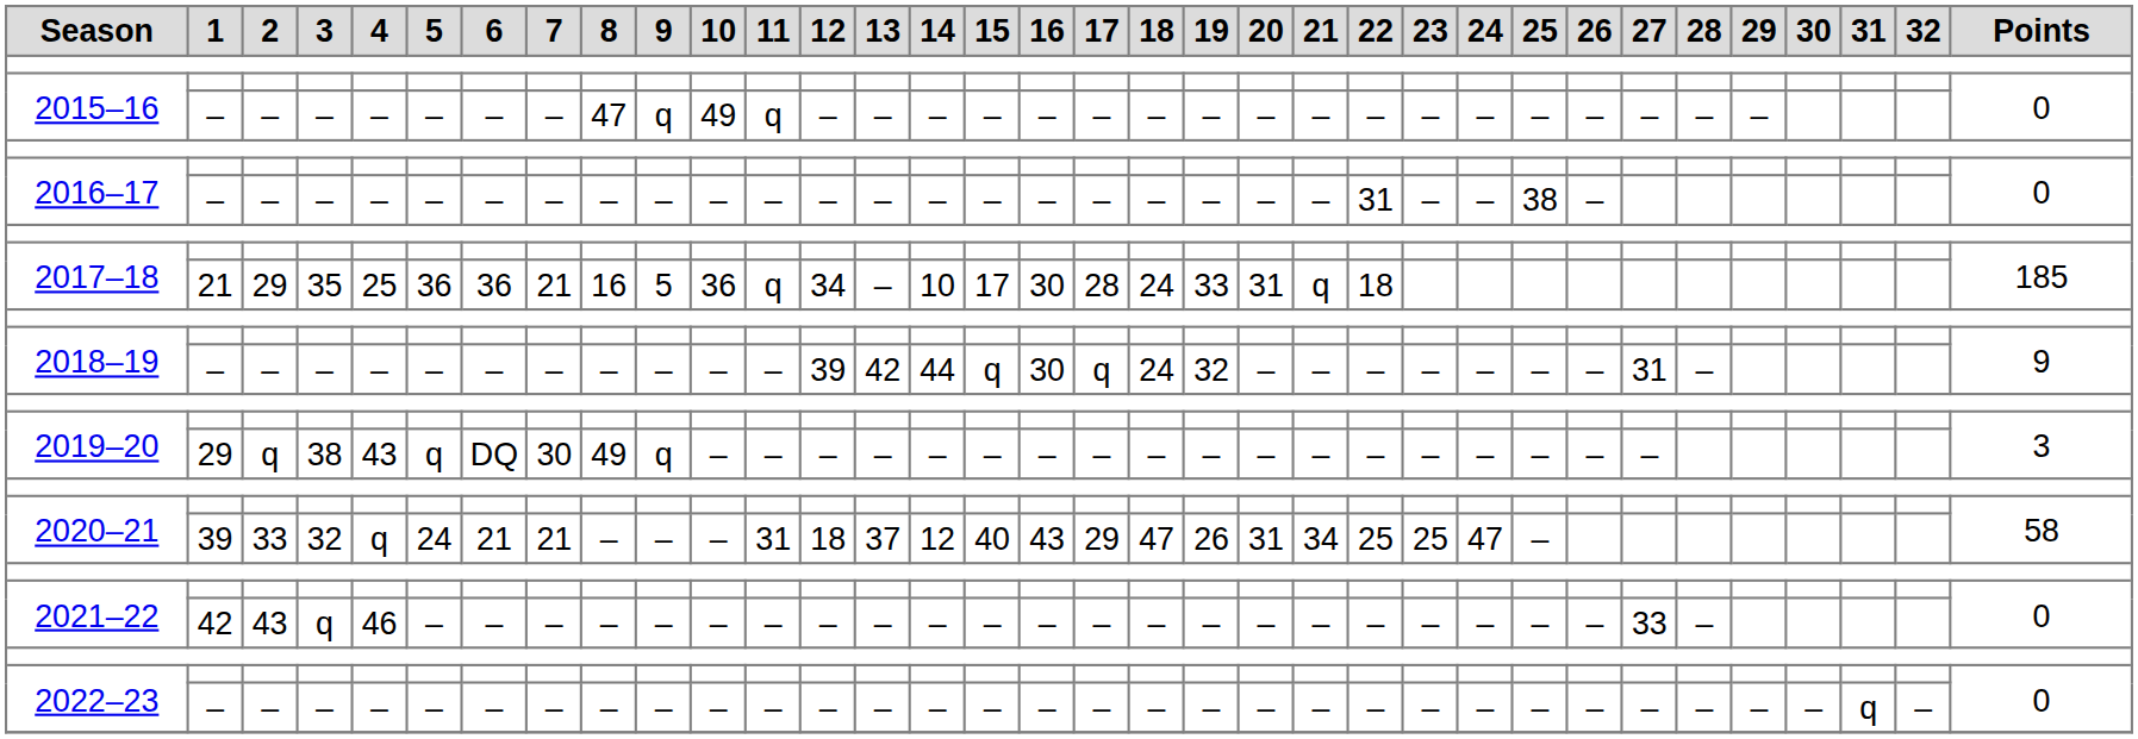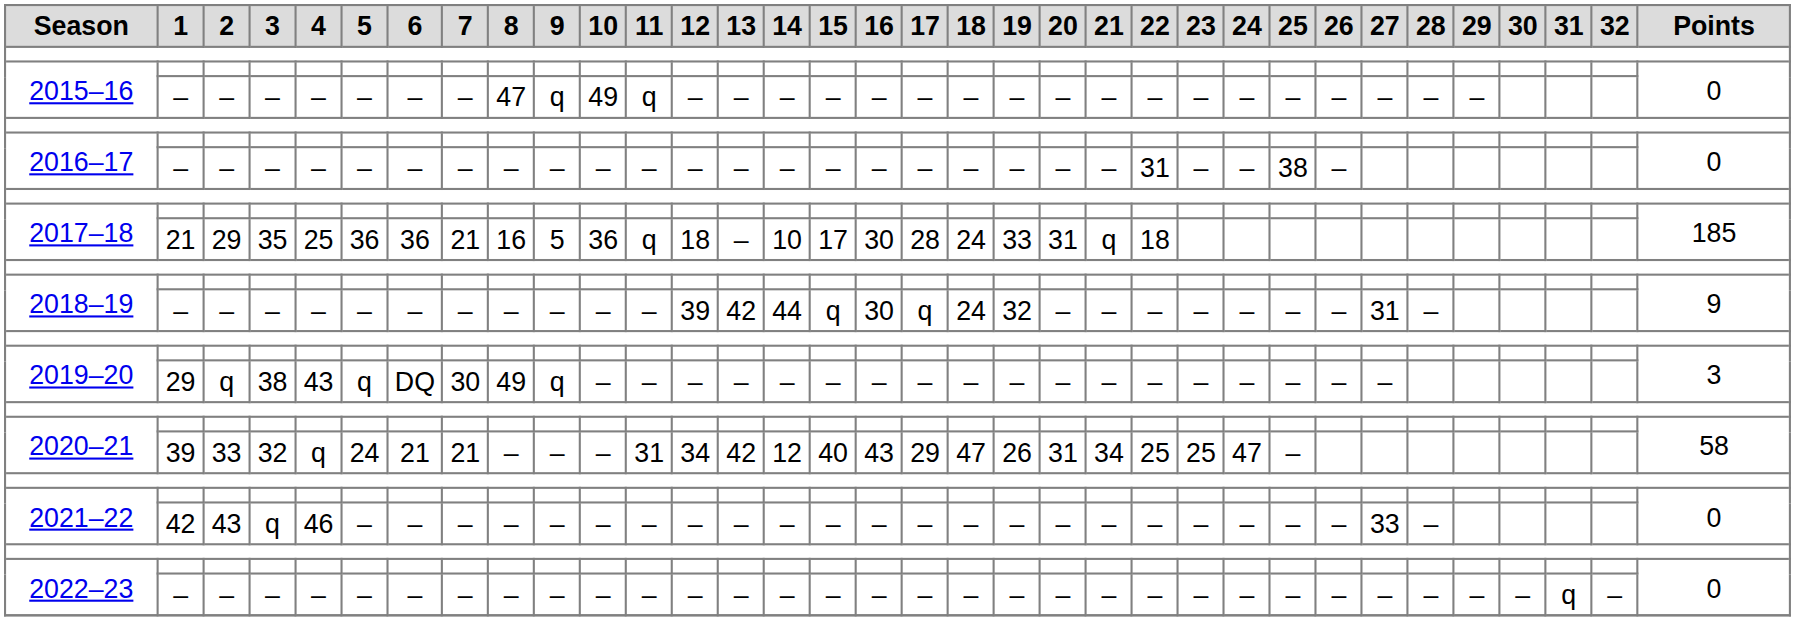 <table cellpadding="3" cellspacing="0" border="1" style="background:#fff; font-size:80%; line-height:13px; border:gray solid 1px; border-collapse:collapse;">
 <tr style="background:#ccc; text-align:center;">
 <td style="background:#DCDCDC;" width=65px><strong>Season</strong></td>
 <td style="background:#DCDCDC;" width=15px><strong>1</strong></td>
 <td style="background:#DCDCDC;" width=15px><strong>2</strong></td>
 <td style="background:#DCDCDC;" width=15px><strong>3</strong></td>
 <td style="background:#DCDCDC;" width=15px><strong>4</strong></td>
 <td style="background:#DCDCDC;" width=15px><strong>5</strong></td>
 <td style="background:#DCDCDC;" width=15px><strong>6</strong></td>
 <td style="background:#DCDCDC;" width=15px><strong>7</strong></td>
 <td style="background:#DCDCDC;" width=15px><strong>8</strong></td>
 <td style="background:#DCDCDC;" width=15px><strong>9</strong></td>
 <td style="background:#DCDCDC;" width=15px><strong>10</strong></td>
 <td style="background:#DCDCDC;" width=15px><strong>11</strong></td>
 <td style="background:#DCDCDC;" width=15px><strong>12</strong></td>
 <td style="background:#DCDCDC;" width=15px><strong>13</strong></td>
 <td style="background:#DCDCDC;" width=15px><strong>14</strong></td>
 <td style="background:#DCDCDC;" width=15px><strong>15</strong></td>
 <td style="background:#DCDCDC;" width=15px><strong>16</strong></td>
 <td style="background:#DCDCDC;" width=15px><strong>17</strong></td>
 <td style="background:#DCDCDC;" width=15px><strong>18</strong></td>
 <td style="background:#DCDCDC;" width=15px><strong>19</strong></td>
 <td style="background:#DCDCDC;" width=15px><strong>20</strong></td>
 <td style="background:#DCDCDC;" width=15px><strong>21</strong></td>
 <td style="background:#DCDCDC;" width=15px><strong>22</strong></td>
 <td style="background:#DCDCDC;" width=15px><strong>23</strong></td>
 <td style="background:#DCDCDC;" width=15px><strong>24</strong></td>
 <td style="background:#DCDCDC;" width=15px><strong>25</strong></td>
 <td style="background:#DCDCDC;" width=15px><strong>26</strong></td>
 <td style="background:#DCDCDC;" width=15px><strong>27</strong></td>
 <td style="background:#DCDCDC;" width=15px><strong>28</strong></td>
 <td style="background:#DCDCDC;" width=15px><strong>29</strong></td>
 <td style="background:#DCDCDC;" width=15px><strong>30</strong></td>
 <td style="background:#DCDCDC;" width=15px><strong>31</strong></td>
 <td style="background:#DCDCDC;" width=15px><strong>32</strong></td>
 <td style="background:#DCDCDC;" width=30px><strong>Points</strong></td>
 </tr>
 <tr>
 <td colspan=34></td>
 </tr>
 <tr align=center>
 <td rowspan=2 width=66px><a href='#'>2015–16</a></td>
 <th></th>
 <th></th>
 <th></th>
 <th></th>
 <th></th>
 <th></th>
 <th></th>
 <th></th>
 <th></th>
 <th></th>
 <th></th>
 <th></th>
 <th></th>
 <th></th>
 <th></th>
 <th></th>
 <th></th>
 <th></th>
 <th></th>
 <th></th>
 <th></th>
 <th></th>
 <th></th>
 <th></th>
 <th></th>
 <th></th>
 <th></th>
 <th></th>
 <th></th>
 <th></th>
 <th></th>
 <th></th>
 <td rowspan=2 width=66px>0</td>
 </tr>
 <tr align=center>
 <td>–</td>
 <td>–</td>
 <td>–</td>
 <td>–</td>
 <td>–</td>
 <td>–</td>
 <td>–</td>
 <td>47</td>
 <td>q</td>
 <td>49</td>
 <td>q</td>
 <td>–</td>
 <td>–</td>
 <td>–</td>
 <td>–</td>
 <td>–</td>
 <td>–</td>
 <td>–</td>
 <td>–</td>
 <td>–</td>
 <td>–</td>
 <td>–</td>
 <td>–</td>
 <td>–</td>
 <td>–</td>
 <td>–</td>
 <td>–</td>
 <td>–</td>
 <td>–</td>
 <td></td>
 <td></td>
 <td></td>
 </tr>
 <tr>
 <td colspan=34></td>
 </tr>
 <tr align=center>
 <td rowspan=2 width=66px><a href='#'>2016–17</a></td>
 <th></th>
 <th></th>
 <th></th>
 <th></th>
 <th></th>
 <th></th>
 <th></th>
 <th></th>
 <th></th>
 <th></th>
 <th></th>
 <th></th>
 <th></th>
 <th></th>
 <th></th>
 <th></th>
 <th></th>
 <th></th>
 <th></th>
 <th></th>
 <th></th>
 <th></th>
 <th></th>
 <th></th>
 <th></th>
 <th></th>
 <th></th>
 <th></th>
 <th></th>
 <th></th>
 <th></th>
 <th></th>
 <td rowspan=2 width=66px>0</td>
 </tr>
 <tr align=center>
 <td>–</td>
 <td>–</td>
 <td>–</td>
 <td>–</td>
 <td>–</td>
 <td>–</td>
 <td>–</td>
 <td>–</td>
 <td>–</td>
 <td>–</td>
 <td>–</td>
 <td>–</td>
 <td>–</td>
 <td>–</td>
 <td>–</td>
 <td>–</td>
 <td>–</td>
 <td>–</td>
 <td>–</td>
 <td>–</td>
 <td>–</td>
 <td>31</td>
 <td>–</td>
 <td>–</td>
 <td>38</td>
 <td>–</td>
 <td></td>
 <td></td>
 <td></td>
 <td></td>
 <td></td>
 <td></td>
 </tr>
 <tr>
 <td colspan=34></td>
 </tr>
 <tr align=center>
 <td rowspan="2" style="width:66px;"><a href='#'>2017–18</a></td>
 <th></th>
 <th></th>
 <th></th>
 <th></th>
 <th></th>
 <th></th>
 <th></th>
 <th></th>
 <th></th>
 <th></th>
 <th></th>
 <th></th>
 <th></th>
 <th></th>
 <th></th>
 <th></th>
 <th></th>
 <th></th>
 <th></th>
 <th></th>
 <th></th>
 <th></th>
 <th></th>
 <th></th>
 <th></th>
 <th></th>
 <th></th>
 <th></th>
 <th></th>
 <th></th>
 <th></th>
 <th></th>
 <td rowspan="2" style="width:66px;">185</td>
 </tr>
 <tr align=center>
 <td>21</td>
 <td>29</td>
 <td>35</td>
 <td>25</td>
 <td>36</td>
 <td>36</td>
 <td>21</td>
 <td>16</td>
 <td>5</td>
 <td>36</td>
 <td>q</td>
-<td>34</td>
+<td>18</td>
 <td>–</td>
 <td>10</td>
 <td>17</td>
 <td>30</td>
 <td>28</td>
 <td>24</td>
 <td>33</td>
 <td>31</td>
 <td>q</td>
 <td>18</td>
 <td></td>
 <td></td>
 <td></td>
 <td></td>
 <td></td>
 <td></td>
 <td></td>
 <td></td>
 <td></td>
 <td></td>
 </tr>
 <tr>
 <td colspan=34></td>
 </tr>
 <tr align=center>
 <td rowspan="2" style="width:66px;"><a href='#'>2018–19</a></td>
 <th></th>
 <th></th>
 <th></th>
 <th></th>
 <th></th>
 <th></th>
 <th></th>
 <th></th>
 <th></th>
 <th></th>
 <th></th>
 <th></th>
 <th></th>
 <th></th>
 <th></th>
 <th></th>
 <th></th>
 <th></th>
 <th></th>
 <th></th>
 <th></th>
 <th></th>
 <th></th>
 <th></th>
 <th></th>
 <th></th>
 <th></th>
 <th></th>
 <th></th>
 <th></th>
 <th></th>
 <th></th>
 <td rowspan="2" style="width:66px;">9</td>
 </tr>
 <tr align=center>
 <td>–</td>
 <td>–</td>
 <td>–</td>
 <td>–</td>
 <td>–</td>
 <td>–</td>
 <td>–</td>
 <td>–</td>
 <td>–</td>
 <td>–</td>
 <td>–</td>
 <td>39</td>
 <td>42</td>
 <td>44</td>
 <td>q</td>
 <td>30</td>
 <td>q</td>
 <td>24</td>
 <td>32</td>
 <td>–</td>
 <td>–</td>
 <td>–</td>
 <td>–</td>
 <td>–</td>
 <td>–</td>
 <td>–</td>
 <td>31</td>
 <td>–</td>
 <td></td>
 <td></td>
 <td></td>
 <td></td>
 </tr>
 <tr>
 <td colspan=34></td>
 </tr>
 <tr align=center>
 <td rowspan="2" style="width:66px;"><a href='#'>2019–20</a></td>
 <th></th>
 <th></th>
 <th></th>
 <th></th>
 <th></th>
 <th></th>
 <th></th>
 <th></th>
 <th></th>
 <th></th>
 <th></th>
 <th></th>
 <th></th>
 <th></th>
 <th></th>
 <th></th>
 <th></th>
 <th></th>
 <th></th>
 <th></th>
 <th></th>
 <th></th>
 <th></th>
 <th></th>
 <th></th>
 <th></th>
 <th></th>
 <th></th>
 <th></th>
 <th></th>
 <th></th>
 <th></th>
 <td rowspan="2" style="width:66px;">3</td>
 </tr>
 <tr align=center>
 <td>29</td>
 <td>q</td>
 <td>38</td>
 <td>43</td>
 <td>q</td>
 <td>DQ</td>
 <td>30</td>
 <td>49</td>
 <td>q</td>
 <td>–</td>
 <td>–</td>
 <td>–</td>
 <td>–</td>
 <td>–</td>
 <td>–</td>
 <td>–</td>
 <td>–</td>
 <td>–</td>
 <td>–</td>
 <td>–</td>
 <td>–</td>
 <td>–</td>
 <td>–</td>
 <td>–</td>
 <td>–</td>
 <td>–</td>
 <td>–</td>
 <td></td>
 <td></td>
 <td></td>
 <td></td>
 <td></td>
 </tr>
 <tr>
 <td colspan=34></td>
 </tr>
 <tr align=center>
 <td rowspan="2" style="width:66px;"><a href='#'>2020–21</a></td>
 <th></th>
 <th></th>
 <th></th>
 <th></th>
 <th></th>
 <th></th>
 <th></th>
 <th></th>
 <th></th>
 <th></th>
 <th></th>
 <th></th>
 <th></th>
 <th></th>
 <th></th>
 <th></th>
 <th></th>
 <th></th>
 <th></th>
 <th></th>
 <th></th>
 <th></th>
 <th></th>
 <th></th>
 <th></th>
 <th></th>
 <th></th>
 <th></th>
 <th></th>
 <th></th>
 <th></th>
 <th></th>
 <td rowspan="2" style="width:66px;">58</td>
 </tr>
 <tr align=center>
 <td>39</td>
 <td>33</td>
 <td>32</td>
 <td>q</td>
 <td>24</td>
 <td>21</td>
 <td>21</td>
 <td>–</td>
 <td>–</td>
 <td>–</td>
 <td>31</td>
-<td>18</td>
-<td>37</td>
+<td>34</td>
+<td>42</td>
 <td>12</td>
 <td>40</td>
 <td>43</td>
 <td>29</td>
 <td>47</td>
 <td>26</td>
 <td>31</td>
 <td>34</td>
 <td>25</td>
 <td>25</td>
 <td>47</td>
 <td>–</td>
 <td></td>
 <td></td>
 <td></td>
 <td></td>
 <td></td>
 <td></td>
 <td></td>
 </tr>
 <tr>
 <td colspan=34></td>
 </tr>
 <tr align=center>
 <td rowspan="2" style="width:66px;"><a href='#'>2021–22</a></td>
 <th></th>
 <th></th>
 <th></th>
 <th></th>
 <th></th>
 <th></th>
 <th></th>
 <th></th>
 <th></th>
 <th></th>
 <th></th>
 <th></th>
 <th></th>
 <th></th>
 <th></th>
 <th></th>
 <th></th>
 <th></th>
 <th></th>
 <th></th>
 <th></th>
 <th></th>
 <th></th>
 <th></th>
 <th></th>
 <th></th>
 <th></th>
 <th></th>
 <th></th>
 <th></th>
 <th></th>
 <th></th>
 <td rowspan="2" style="width:66px;">0</td>
 </tr>
 <tr align=center>
 <td>42</td>
 <td>43</td>
 <td>q</td>
 <td>46</td>
 <td>–</td>
 <td>–</td>
 <td>–</td>
 <td>–</td>
 <td>–</td>
 <td>–</td>
 <td>–</td>
 <td>–</td>
 <td>–</td>
 <td>–</td>
 <td>–</td>
 <td>–</td>
 <td>–</td>
 <td>–</td>
 <td>–</td>
 <td>–</td>
 <td>–</td>
 <td>–</td>
 <td>–</td>
 <td>–</td>
 <td>–</td>
 <td>–</td>
 <td>33</td>
 <td>–</td>
 <td></td>
 <td></td>
 <td></td>
 <td></td>
 </tr>
 <tr>
 <td colspan=34></td>
 </tr>
 <tr align=center>
 <td rowspan="2" style="width:66px;"><a href='#'>2022–23</a></td>
 <th></th>
 <th></th>
 <th></th>
 <th></th>
 <th></th>
 <th></th>
 <th></th>
 <th></th>
 <th></th>
 <th></th>
 <th></th>
 <th></th>
 <th></th>
 <th></th>
 <th></th>
 <th></th>
 <th></th>
 <th></th>
 <th></th>
 <th></th>
 <th></th>
 <th></th>
 <th></th>
 <th></th>
 <th></th>
 <th></th>
 <th></th>
 <th></th>
 <th></th>
 <th></th>
 <th></th>
 <th></th>
 <td rowspan="2" style="width:66px;">0</td>
 </tr>
 <tr align=center>
 <td>–</td>
 <td>–</td>
 <td>–</td>
 <td>–</td>
 <td>–</td>
 <td>–</td>
 <td>–</td>
 <td>–</td>
 <td>–</td>
 <td>–</td>
 <td>–</td>
 <td>–</td>
 <td>–</td>
 <td>–</td>
 <td>–</td>
 <td>–</td>
 <td>–</td>
 <td>–</td>
 <td>–</td>
 <td>–</td>
 <td>–</td>
 <td>–</td>
 <td>–</td>
 <td>–</td>
 <td>–</td>
 <td>–</td>
 <td>–</td>
 <td>–</td>
 <td>–</td>
 <td>–</td>
 <td>q</td>
 <td>–</td>
 </tr>
 <tr>
 </tr>
 </table>
